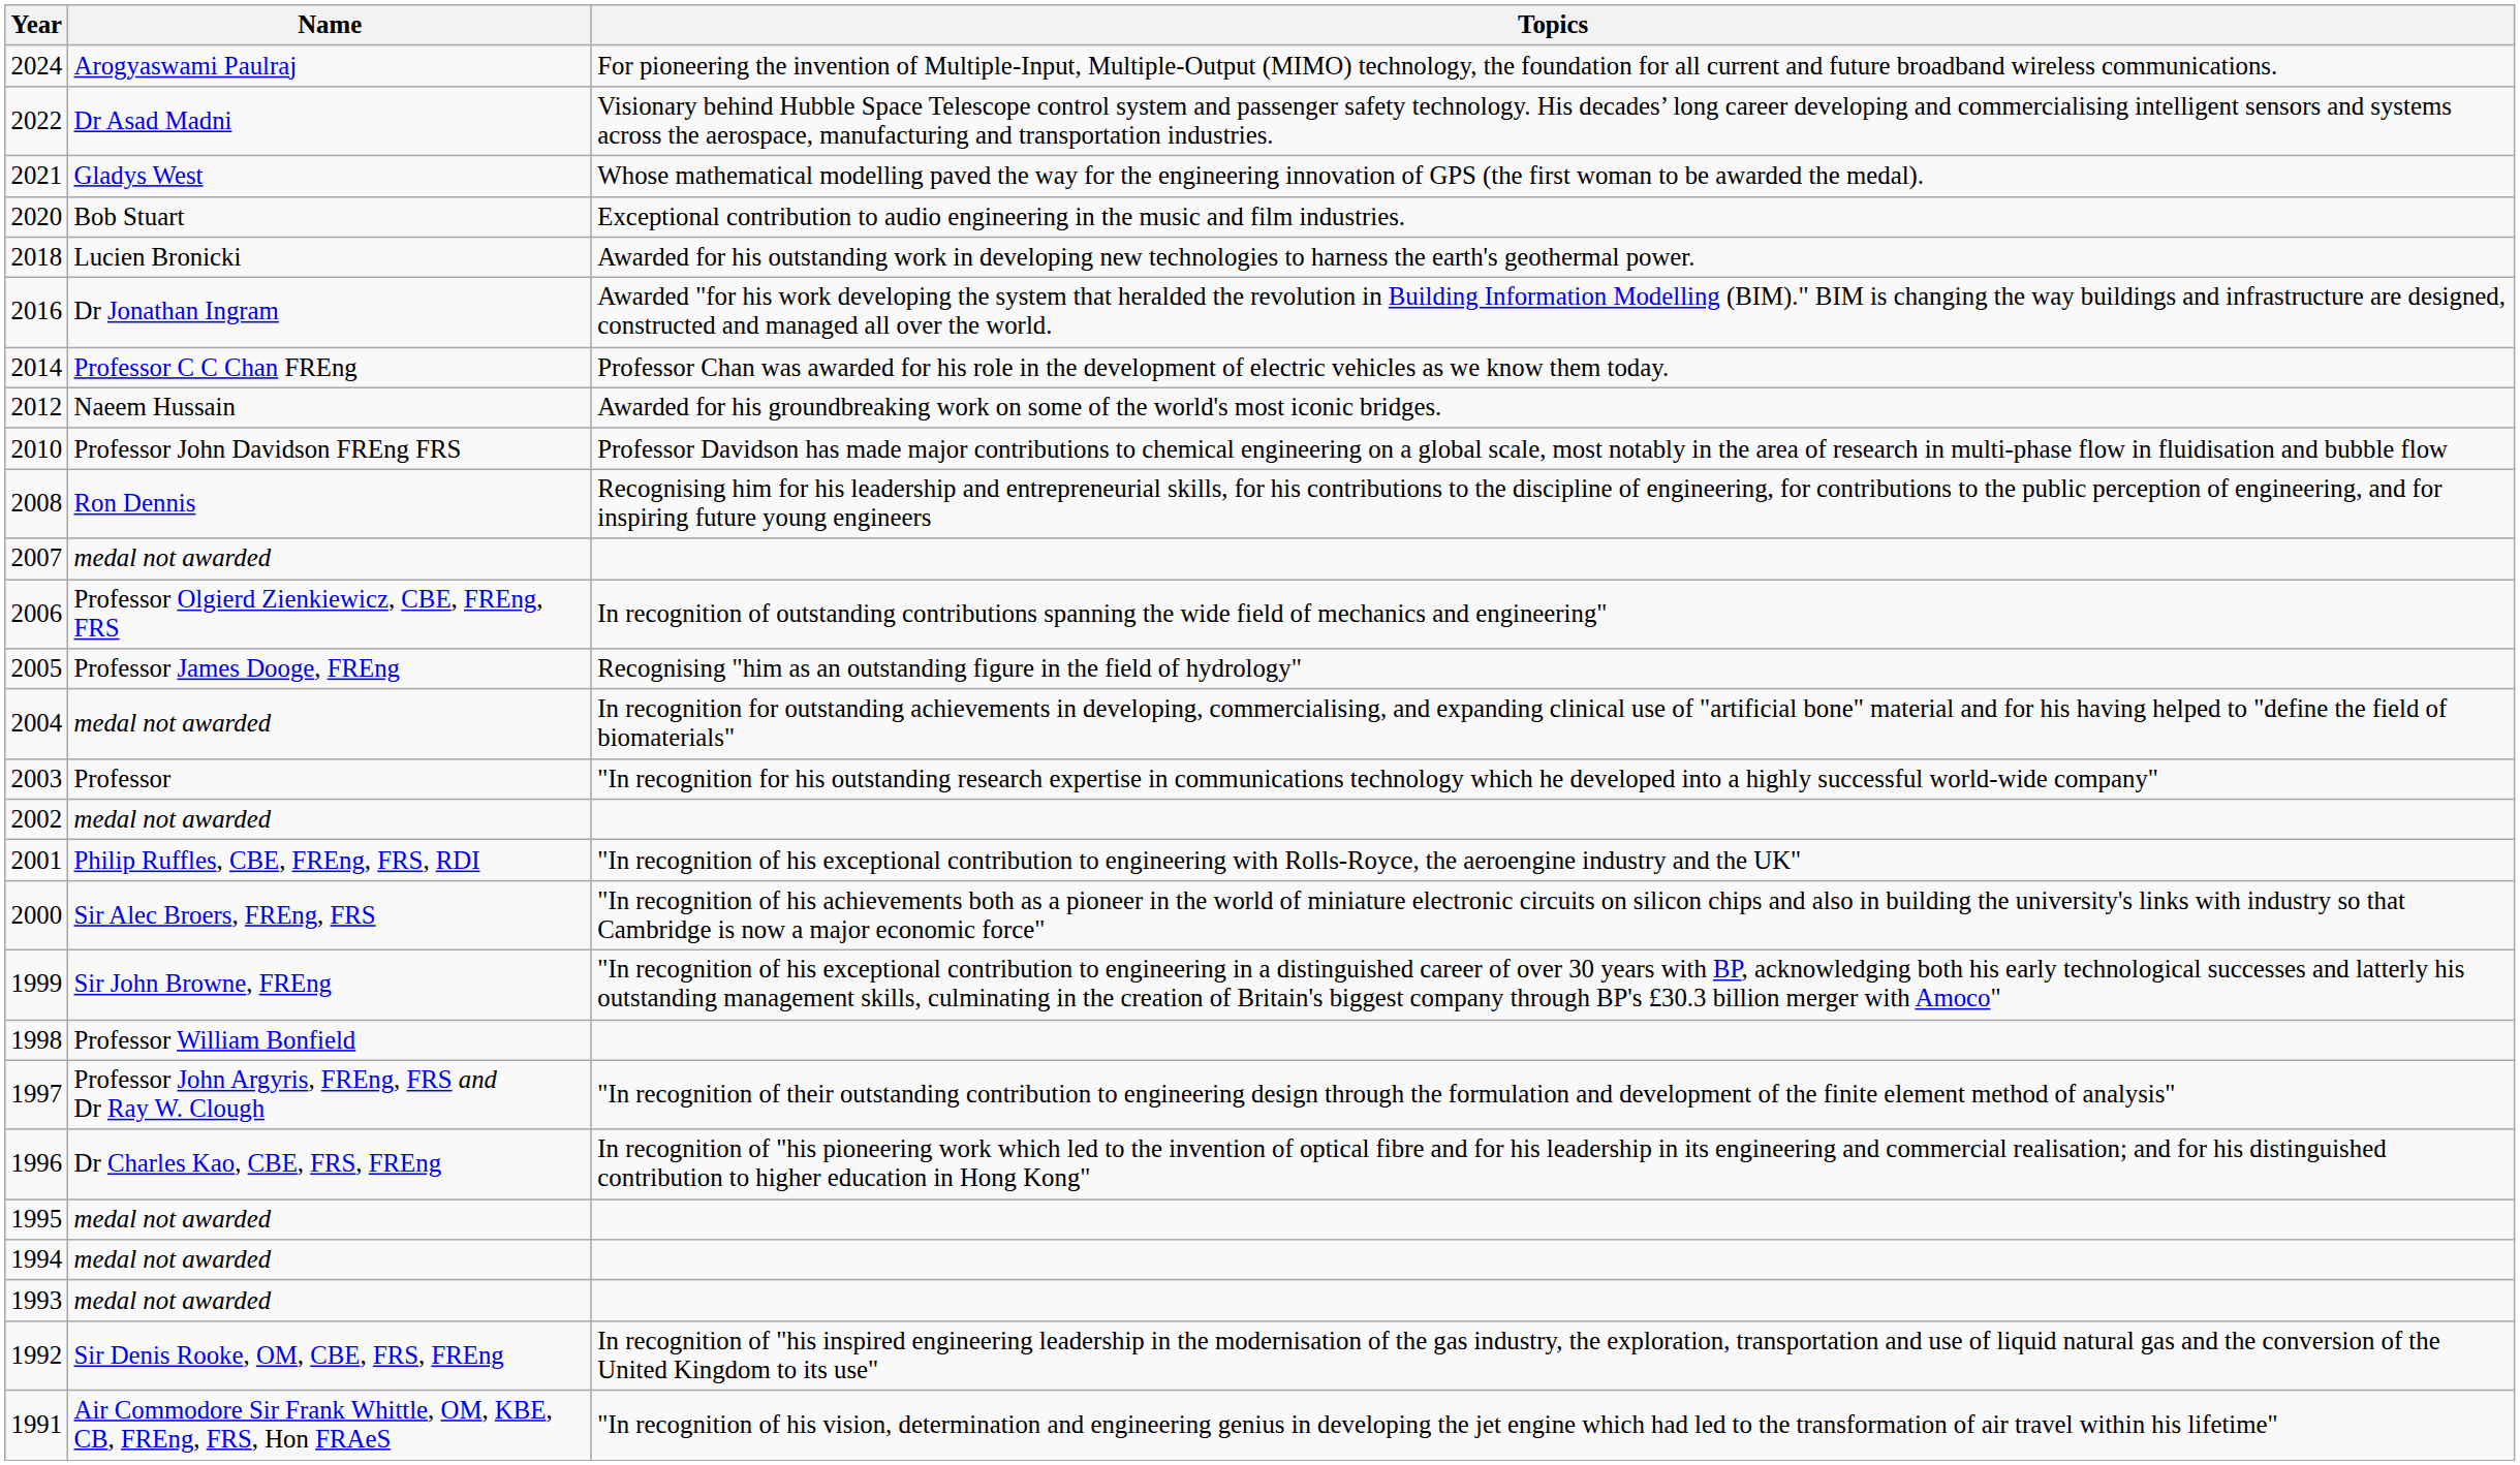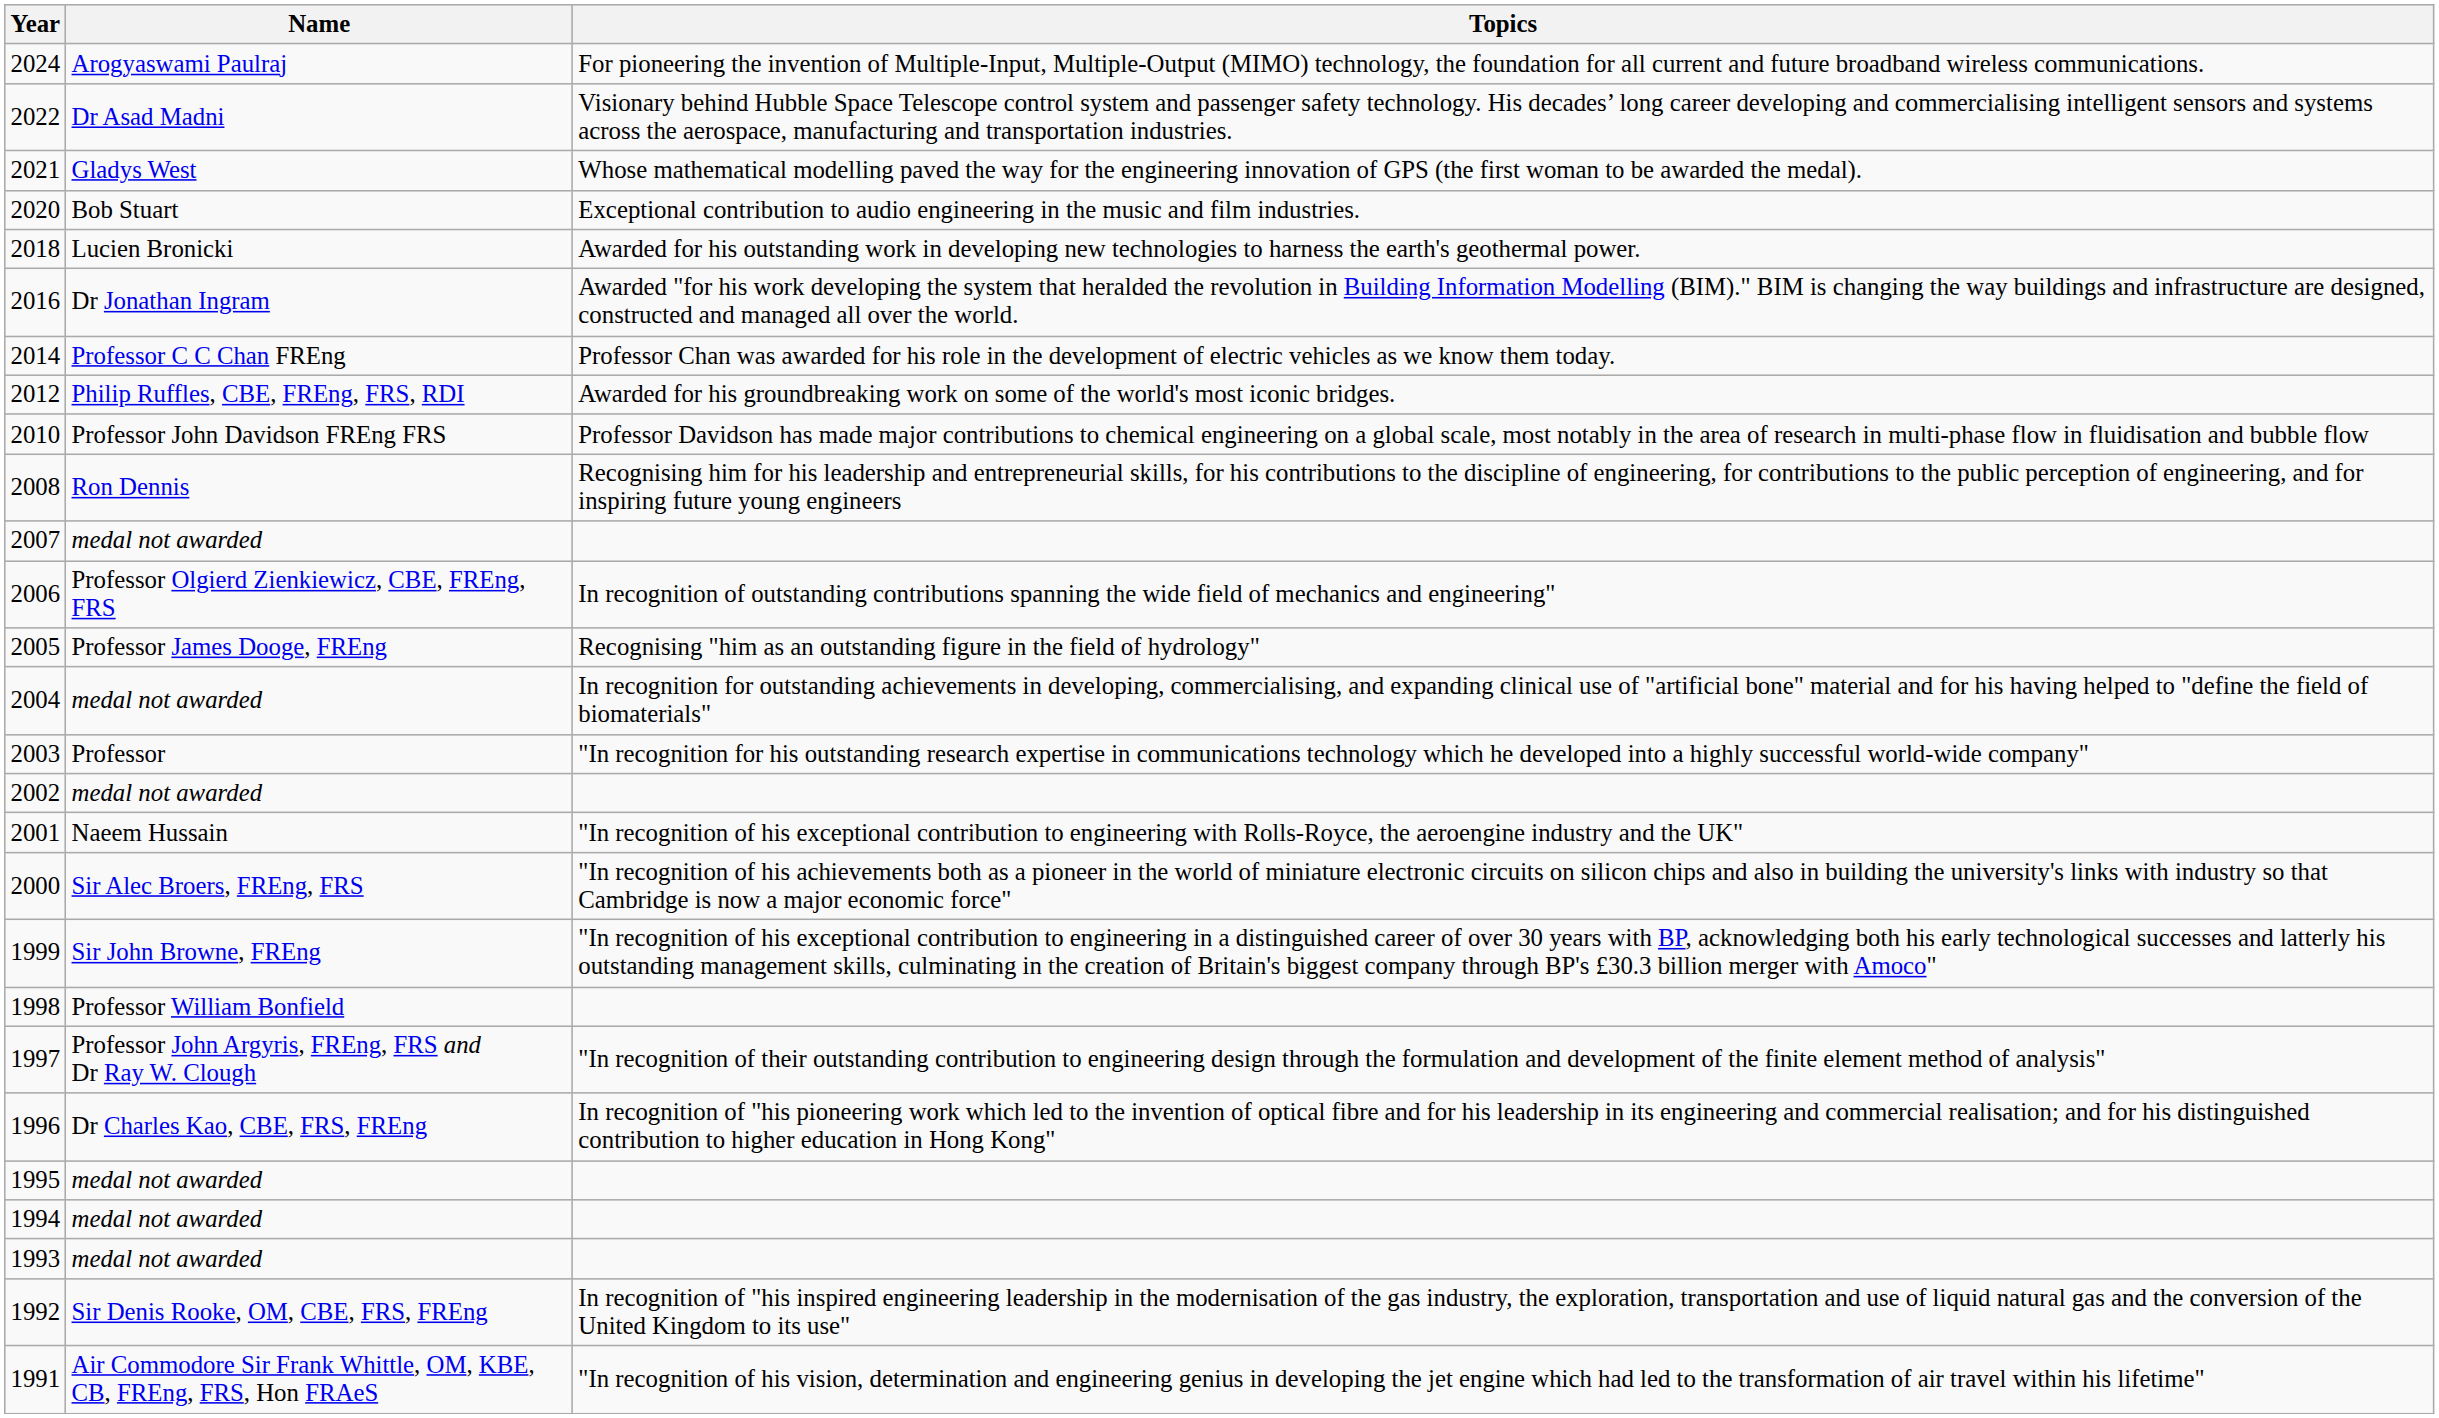 <table class="wikitable sortable">
 <tr>
 <th>Year</th>
 <th>Name</th>
 <th>Topics</th>
 </tr>
 <tr>
 <td>2024</td>
 <td><a href='#'>Arogyaswami Paulraj</a></td>
 <td>For pioneering the invention of Multiple-Input, Multiple-Output (MIMO) technology, the foundation for all current and future broadband wireless communications.</td>
 </tr>
 <tr>
 <td>2022</td>
 <td><a href='#'>Dr Asad Madni</a></td>
 <td>Visionary behind Hubble Space Telescope control system and passenger safety technology. His decades’ long career developing and commercialising intelligent sensors and systems across the aerospace, manufacturing and transportation industries.</td>
 </tr>
 <tr>
 <td>2021</td>
 <td><a href='#'>Gladys West</a></td>
 <td>Whose mathematical modelling paved the way for the engineering innovation of GPS (the first woman to be awarded the medal).</td>
 </tr>
 <tr>
 <td>2020</td>
 <td>Bob Stuart</td>
 <td>Exceptional contribution to audio engineering in the music and film industries.</td>
 </tr>
 <tr>
 <td>2018</td>
 <td>Lucien Bronicki</td>
 <td>Awarded for his outstanding work in developing new technologies to harness the earth's geothermal power.</td>
 </tr>
 <tr>
 <td>2016</td>
 <td>Dr <a href='#'>Jonathan Ingram</a></td>
 <td>Awarded "for his work developing the system that heralded the revolution in <a href='#'>Building Information Modelling</a> (BIM)." BIM is changing the way buildings and infrastructure are designed, constructed and managed all over the world.</td>
 </tr>
 <tr>
 <td>2014</td>
 <td><a href='#'>Professor C C Chan</a> FREng</td>
 <td>Professor Chan was awarded for his role in the development of electric vehicles as we know them today.</td>
 </tr>
 <tr>
 <td>2012</td>
-<td>Naeem Hussain</td>
+<td><a href='#'>Philip Ruffles</a>, <a href='#'>CBE</a>, <a href='#'>FREng</a>, <a href='#'>FRS</a>, <a href='#'>RDI</a></td>
 <td>Awarded for his groundbreaking work on some of the world's most iconic bridges.</td>
 </tr>
 <tr>
 <td>2010</td>
 <td>Professor John Davidson FREng FRS</td>
 <td>Professor Davidson has made major contributions to chemical engineering on a global scale, most notably in the area of research in multi-phase flow in fluidisation and bubble flow</td>
 </tr>
 <tr>
 <td>2008</td>
 <td><a href='#'>Ron Dennis</a></td>
 <td>Recognising him for his leadership and entrepreneurial skills, for his contributions to the discipline of engineering, for contributions to the public perception of engineering, and for inspiring future young engineers</td>
 </tr>
 <tr>
 <td>2007</td>
 <td><em>medal not awarded</em></td>
 <td></td>
 </tr>
 <tr>
 <td>2006</td>
 <td>Professor <a href='#'>Olgierd Zienkiewicz</a>, <a href='#'>CBE</a>, <a href='#'>FREng</a>, <a href='#'>FRS</a></td>
 <td>In recognition of outstanding contributions spanning the wide field of mechanics and engineering"</td>
 </tr>
 <tr>
 <td>2005</td>
 <td>Professor <a href='#'>James Dooge</a>, <a href='#'>FREng</a></td>
 <td>Recognising "him as an outstanding figure in the field of hydrology"</td>
 </tr>
 <tr>
 <td>2004</td>
 <td><em>medal not awarded</em></td>
 <td>In recognition for outstanding achievements in developing, commercialising, and expanding clinical use of "artificial bone" material and for his having helped to "define the field of biomaterials"</td>
 </tr>
 <tr>
 <td>2003</td>
 <td>Professor </td>
 <td>"In recognition for his outstanding research expertise in communications technology which he developed into a highly successful world-wide company"</td>
 </tr>
 <tr>
 <td>2002</td>
 <td><em>medal not awarded</em></td>
 <td></td>
 </tr>
 <tr>
 <td>2001</td>
-<td><a href='#'>Philip Ruffles</a>, <a href='#'>CBE</a>, <a href='#'>FREng</a>, <a href='#'>FRS</a>, <a href='#'>RDI</a></td>
+<td>Naeem Hussain</td>
 <td>"In recognition of his exceptional contribution to engineering with Rolls-Royce, the aeroengine industry and the UK"</td>
 </tr>
 <tr>
 <td>2000</td>
 <td><a href='#'>Sir Alec Broers</a>, <a href='#'>FREng</a>, <a href='#'>FRS</a></td>
 <td>"In recognition of his achievements both as a pioneer in the world of miniature electronic circuits on silicon chips and also in building the university's links with industry so that Cambridge is now a major economic force"</td>
 </tr>
 <tr>
 <td>1999</td>
 <td><a href='#'>Sir John Browne</a>, <a href='#'>FREng</a></td>
 <td>"In recognition of his exceptional contribution to engineering in a distinguished career of over 30 years with <a href='#'>BP</a>, acknowledging both his early technological successes and latterly his outstanding management skills, culminating in the creation of Britain's biggest company through BP's £30.3 billion merger with <a href='#'>Amoco</a>"</td>
 </tr>
 <tr>
 <td>1998</td>
 <td>Professor <a href='#'>William Bonfield</a></td>
 <td></td>
 </tr>
 <tr>
 <td>1997</td>
 <td>Professor <a href='#'>John Argyris</a>, <a href='#'>FREng</a>, <a href='#'>FRS</a> <em>and</em><br>Dr <a href='#'>Ray W. Clough</a></td>
 <td>"In recognition of their outstanding contribution to engineering design through the formulation and development of the finite element method of analysis"</td>
 </tr>
 <tr>
 <td>1996</td>
 <td>Dr <a href='#'>Charles Kao</a>, <a href='#'>CBE</a>, <a href='#'>FRS</a>, <a href='#'>FREng</a></td>
 <td>In recognition of "his pioneering work which led to the invention of optical fibre and for his leadership in its engineering and commercial realisation; and for his distinguished contribution to higher education in Hong Kong"</td>
 </tr>
 <tr>
 <td>1995</td>
 <td><em>medal not awarded</em></td>
 <td></td>
 </tr>
 <tr>
 <td>1994</td>
 <td><em>medal not awarded</em></td>
 <td></td>
 </tr>
 <tr>
 <td>1993</td>
 <td><em>medal not awarded</em></td>
 <td></td>
 </tr>
 <tr>
 <td>1992</td>
 <td><a href='#'>Sir Denis Rooke</a>, <a href='#'>OM</a>, <a href='#'>CBE</a>, <a href='#'>FRS</a>, <a href='#'>FREng</a></td>
 <td>In recognition of "his inspired engineering leadership in the modernisation of the gas industry, the exploration, transportation and use of liquid natural gas and the conversion of the United Kingdom to its use"</td>
 </tr>
 <tr>
 <td>1991</td>
 <td><a href='#'>Air Commodore Sir Frank Whittle</a>, <a href='#'>OM</a>, <a href='#'>KBE</a>, <a href='#'>CB</a>, <a href='#'>FREng</a>, <a href='#'>FRS</a>, Hon <a href='#'>FRAeS</a></td>
 <td>"In recognition of his vision, determination and engineering genius in developing the jet engine which had led to the transformation of air travel within his lifetime"</td>
 </tr>
 </table>
